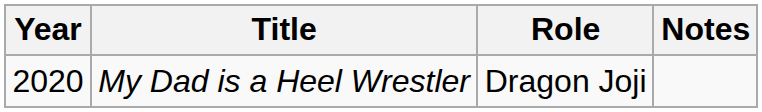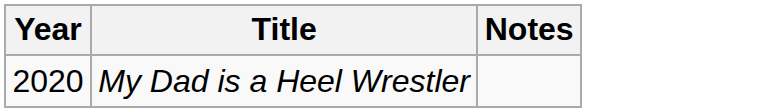 <table class="wikitable">
 <tr>
 <th>Year</th>
 <th>Title</th>
-<th>Role</th>
 <th>Notes</th>
 </tr>
 <tr>
 <td>2020</td>
 <td><em>My Dad is a Heel Wrestler</em></td>
-<td>Dragon Joji</td>
 <td></td>
 </tr>
 </table>
